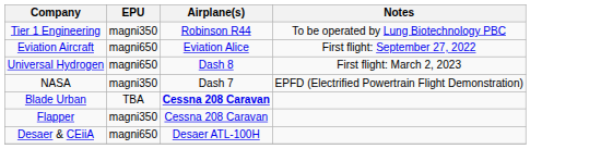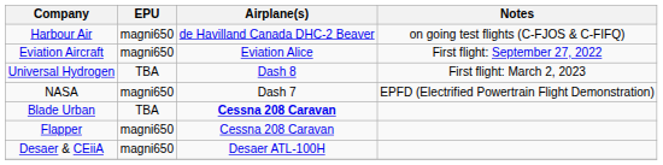 <table class="wikitable sortable" style="text-align:center;">
 <tr>
 <th>Company</th>
 <th>EPU</th>
 <th>Airplane(s)</th>
 <th>Notes</th>
 </tr>
 <tr>
-<td><a href='#'>Tier 1 Engineering</a></td>
-<td>magni350</td>
-<td><a href='#'>Robinson R44</a></td>
-<td>To be operated by <a href='#'>Lung Biotechnology PBC</a></td>
+<td><a href='#'>Harbour Air</a></td>
+<td>magni650</td>
+<td><a href='#'>de Havilland Canada DHC-2 Beaver</a></td>
+<td>on going test flights (C-FJOS & C-FIFQ)</td>
 </tr>
 <tr>
 <td><a href='#'>Eviation Aircraft</a></td>
 <td>magni650</td>
 <td><a href='#'>Eviation Alice</a></td>
 <td>First flight: <a href='#'>September 27, 2022</a></td>
 </tr>
 <tr>
 <td><a href='#'>Universal Hydrogen</a></td>
-<td>magni650</td>
+<td>TBA</td>
 <td><a href='#'>Dash 8</a></td>
 <td>First flight: March 2, 2023</td>
 </tr>
 <tr>
 <td>NASA</td>
-<td>magni350</td>
+<td>magni650</td>
 <td>Dash 7</td>
 <td>EPFD (Electrified Powertrain Flight Demonstration)</td>
 </tr>
 <tr>
 <td><a href='#'>Blade Urban</a></td>
 <td>TBA</td>
 <td><strong><a href='#'>Cessna 208 Caravan</a></strong></td>
 <td></td>
 </tr>
 <tr>
 <td><a href='#'>Flapper</a></td>
-<td>magni350</td>
+<td>magni650</td>
 <td><a href='#'>Cessna 208 Caravan</a></td>
 <td></td>
 </tr>
 <tr>
 <td><a href='#'>Desaer</a> & <a href='#'>CEiiA</a></td>
 <td>magni650</td>
 <td><a href='#'>Desaer ATL-100H</a></td>
 <td></td>
 </tr>
 <tr>
 </tr>
 </table>
